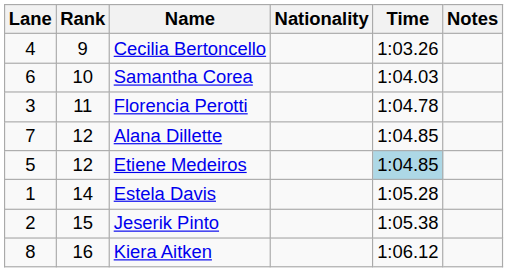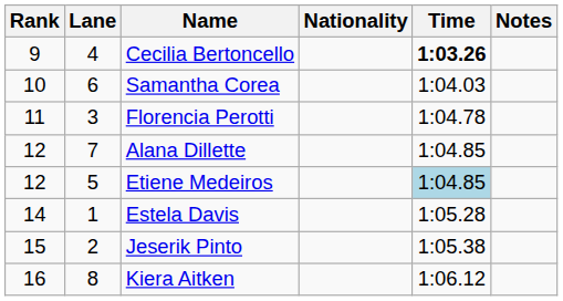 <table class="wikitable sortable" style="text-align:center">
 <tr>
+<th>Rank</th>
 <th>Lane</th>
-<th>Rank</th>
 <th>Name</th>
 <th>Nationality</th>
 <th>Time</th>
 <th>Notes</th>
 </tr>
 <tr>
+<td>9</td>
 <td>4</td>
-<td>9</td>
 <td align=left><a href='#'>Cecilia Bertoncello</a></td>
 <td align=left></td>
-<td>1:03.26</td>
+<td><strong>1:03.26</strong></td>
 <td></td>
 </tr>
 <tr>
+<td>10</td>
 <td>6</td>
-<td>10</td>
 <td align=left><a href='#'>Samantha Corea</a></td>
 <td align=left></td>
 <td>1:04.03</td>
 <td></td>
 </tr>
 <tr>
+<td>11</td>
 <td>3</td>
-<td>11</td>
 <td align=left><a href='#'>Florencia Perotti</a></td>
 <td align=left></td>
 <td>1:04.78</td>
 <td></td>
 </tr>
 <tr>
+<td>12</td>
 <td>7</td>
-<td>12</td>
 <td align=left><a href='#'>Alana Dillette</a></td>
 <td align=left></td>
 <td>1:04.85</td>
 <td></td>
 </tr>
 <tr>
+<td>12</td>
 <td>5</td>
-<td>12</td>
 <td align=left><a href='#'>Etiene Medeiros</a></td>
 <td align=left></td>
 <td style="background: lightblue;">1:04.85</td>
 <td></td>
 </tr>
 <tr>
+<td>14</td>
 <td>1</td>
-<td>14</td>
 <td align=left><a href='#'>Estela Davis</a></td>
 <td align=left></td>
 <td>1:05.28</td>
 <td></td>
 </tr>
 <tr>
+<td>15</td>
 <td>2</td>
-<td>15</td>
 <td align=left><a href='#'>Jeserik Pinto</a></td>
 <td align=left></td>
 <td>1:05.38</td>
 <td></td>
 </tr>
 <tr>
+<td>16</td>
 <td>8</td>
-<td>16</td>
 <td align=left><a href='#'>Kiera Aitken</a></td>
 <td align=left></td>
 <td>1:06.12</td>
 <td></td>
 </tr>
 </table>
